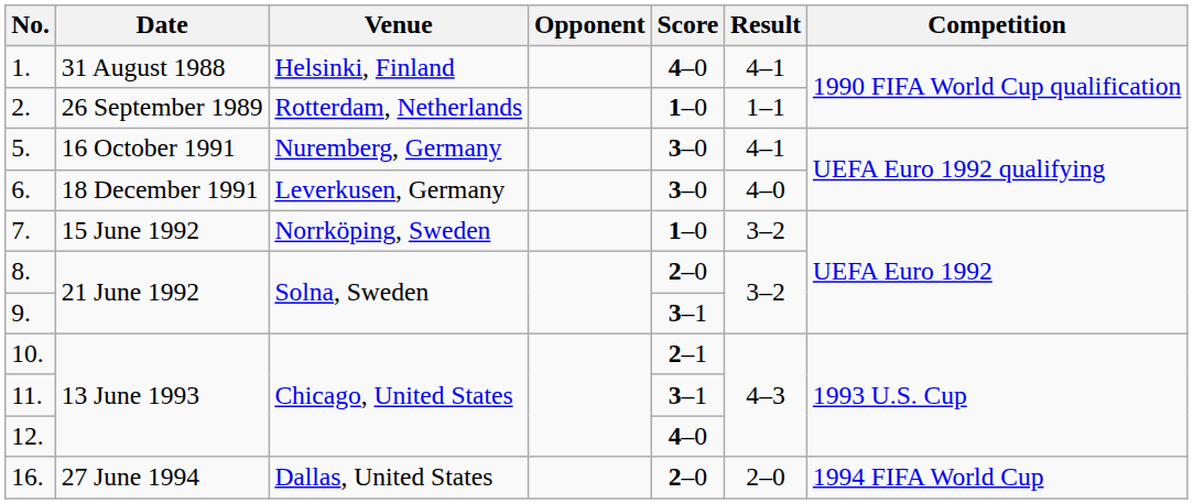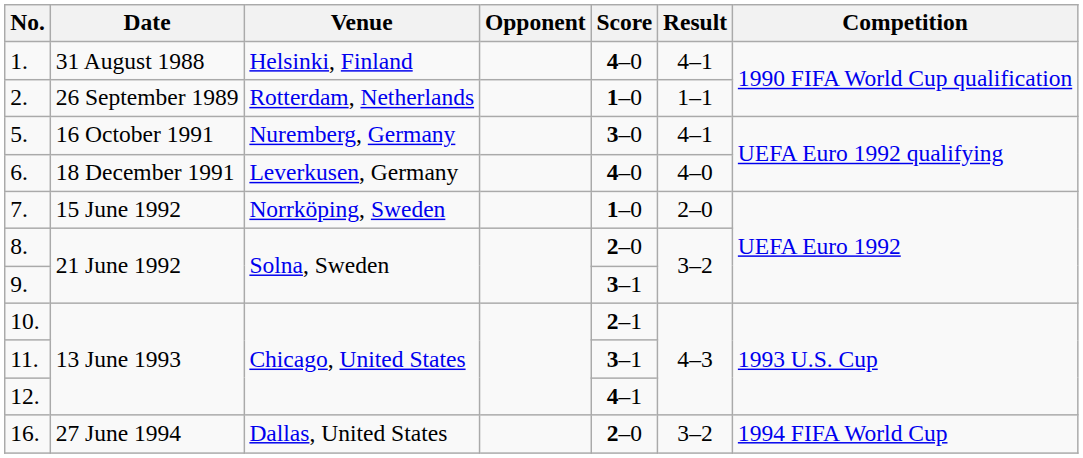 <table class="wikitable">
 <tr>
 <th>No.</th>
 <th>Date</th>
 <th>Venue</th>
 <th>Opponent</th>
 <th>Score</th>
 <th>Result</th>
 <th>Competition</th>
 </tr>
 <tr>
 <td>1.</td>
 <td>31 August 1988</td>
 <td><a href='#'>Helsinki</a>, <a href='#'>Finland</a></td>
 <td></td>
 <td align=center><strong>4</strong>–0</td>
 <td align=center>4–1</td>
 <td rowspan=2><a href='#'>1990 FIFA World Cup qualification</a></td>
 </tr>
 <tr>
 <td>2.</td>
 <td>26 September 1989</td>
 <td><a href='#'>Rotterdam</a>, <a href='#'>Netherlands</a></td>
 <td></td>
 <td align=center><strong>1</strong>–0</td>
 <td align=center>1–1</td>
 </tr>
 <tr>
 <td>5.</td>
 <td>16 October 1991</td>
 <td><a href='#'>Nuremberg</a>, <a href='#'>Germany</a></td>
 <td></td>
 <td align=center><strong>3</strong>–0</td>
 <td align=center>4–1</td>
 <td rowspan=2><a href='#'>UEFA Euro 1992 qualifying</a></td>
 </tr>
 <tr>
 <td>6.</td>
 <td>18 December 1991</td>
 <td><a href='#'>Leverkusen</a>, Germany</td>
 <td></td>
-<td align=center><strong>3</strong>–0</td>
+<td align=center><strong>4</strong>–0</td>
 <td align=center>4–0</td>
 </tr>
 <tr>
 <td>7.</td>
 <td>15 June 1992</td>
 <td><a href='#'>Norrköping</a>, <a href='#'>Sweden</a></td>
 <td></td>
 <td align=center><strong>1</strong>–0</td>
-<td align=center>3–2</td>
+<td align=center>2–0</td>
 <td rowspan=3><a href='#'>UEFA Euro 1992</a></td>
 </tr>
 <tr>
 <td>8.</td>
 <td rowspan=2>21 June 1992</td>
 <td rowspan=2><a href='#'>Solna</a>, Sweden</td>
 <td rowspan=2></td>
 <td align=center><strong>2</strong>–0</td>
 <td rowspan=2 align=center>3–2</td>
 </tr>
 <tr>
 <td>9.</td>
 <td align=center><strong>3</strong>–1</td>
 </tr>
 <tr>
 <td>10.</td>
 <td rowspan=3>13 June 1993</td>
 <td rowspan=3><a href='#'>Chicago</a>, <a href='#'>United States</a></td>
 <td rowspan=3></td>
 <td align=center><strong>2</strong>–1</td>
 <td rowspan=3 align=center>4–3</td>
 <td rowspan=3><a href='#'>1993 U.S. Cup</a></td>
 </tr>
 <tr>
 <td>11.</td>
 <td align=center><strong>3</strong>–1</td>
 </tr>
 <tr>
 <td>12.</td>
-<td align=center><strong>4</strong>–0</td>
+<td align=center><strong>4</strong>–1</td>
 </tr>
 <tr>
 <td>16.</td>
 <td>27 June 1994</td>
 <td><a href='#'>Dallas</a>, United States</td>
 <td></td>
 <td align=center><strong>2</strong>–0</td>
-<td align=center>2–0</td>
+<td align=center>3–2</td>
 <td><a href='#'>1994 FIFA World Cup</a></td>
 </tr>
 </table>
